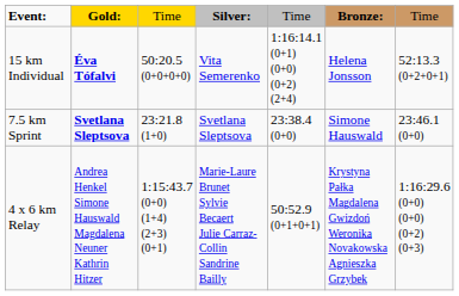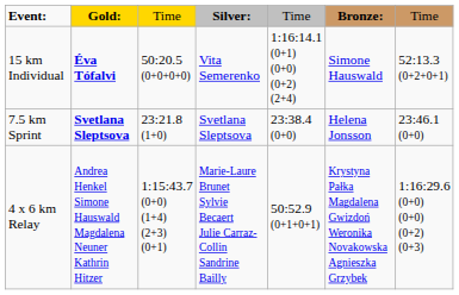 <table class="wikitable" width=85%>
 <tr>
 <td><strong>Event:</strong></td>
 <td style="text-align:center;background-color:gold;"><strong>Gold:</strong></td>
 <td style="text-align:center;background-color:gold;">Time</td>
 <td style="text-align:center;background-color:silver;"><strong>Silver:</strong></td>
 <td style="text-align:center;background-color:silver;">Time</td>
 <td style="text-align:center;background-color:#CC9966;"><strong>Bronze:</strong></td>
 <td style="text-align:center;background-color:#CC9966;">Time</td>
 </tr>
 <tr>
 <td>15 km Individual<br></td>
 <td><strong><a href='#'>Éva Tófalvi</a></strong><br><small></small></td>
 <td>50:20.5<br><small>(0+0+0+0)</small></td>
 <td><a href='#'>Vita Semerenko</a><br><small></small></td>
 <td>1:16:14.1<br><small>(0+1)<br>(0+0)<br>(0+2)<br>(2+4)</small></td>
-<td><a href='#'>Helena Jonsson</a><br><small></small></td>
+<td><a href='#'>Simone Hauswald</a><br><small></small></td>
 <td>52:13.3<br><small>(0+2+0+1)</small></td>
 </tr>
 <tr>
 <td>7.5 km Sprint<br></td>
 <td><strong><a href='#'>Svetlana Sleptsova</a></strong><br><small></small></td>
 <td>23:21.8<br><small>(1+0)</small></td>
 <td><a href='#'>Svetlana Sleptsova</a><br><small></small></td>
 <td>23:38.4<br><small>(0+0)</small></td>
-<td><a href='#'>Simone Hauswald</a><br><small></small></td>
+<td><a href='#'>Helena Jonsson</a><br><small></small></td>
 <td>23:46.1<br><small>(0+0)</small></td>
 </tr>
 <tr>
 <td>4 x 6 km Relay<br></td>
 <td><strong></strong><br><small><a href='#'>Andrea Henkel</a><br><a href='#'>Simone Hauswald</a><br><a href='#'>Magdalena Neuner</a><br><a href='#'>Kathrin Hitzer</a></small></td>
 <td>1:15:43.7<br><small>(0+0)<br>(1+4)<br>(2+3)<br>(0+1)</small></td>
 <td><br><small><a href='#'>Marie-Laure Brunet</a><br><a href='#'>Sylvie Becaert</a><br><a href='#'>Julie Carraz-Collin</a><br><a href='#'>Sandrine Bailly</a></small></td>
 <td>50:52.9<br><small>(0+1+0+1)</small></td>
 <td><br><small><a href='#'>Krystyna Pałka</a><br><a href='#'>Magdalena Gwizdoń</a><br><a href='#'>Weronika Novakowska</a><br><a href='#'>Agnieszka Grzybek</a></small></td>
 <td>1:16:29.6<br><small>(0+0)<br>(0+0)<br>(0+2)<br>(0+3)</small></td>
 </tr>
 </table>
